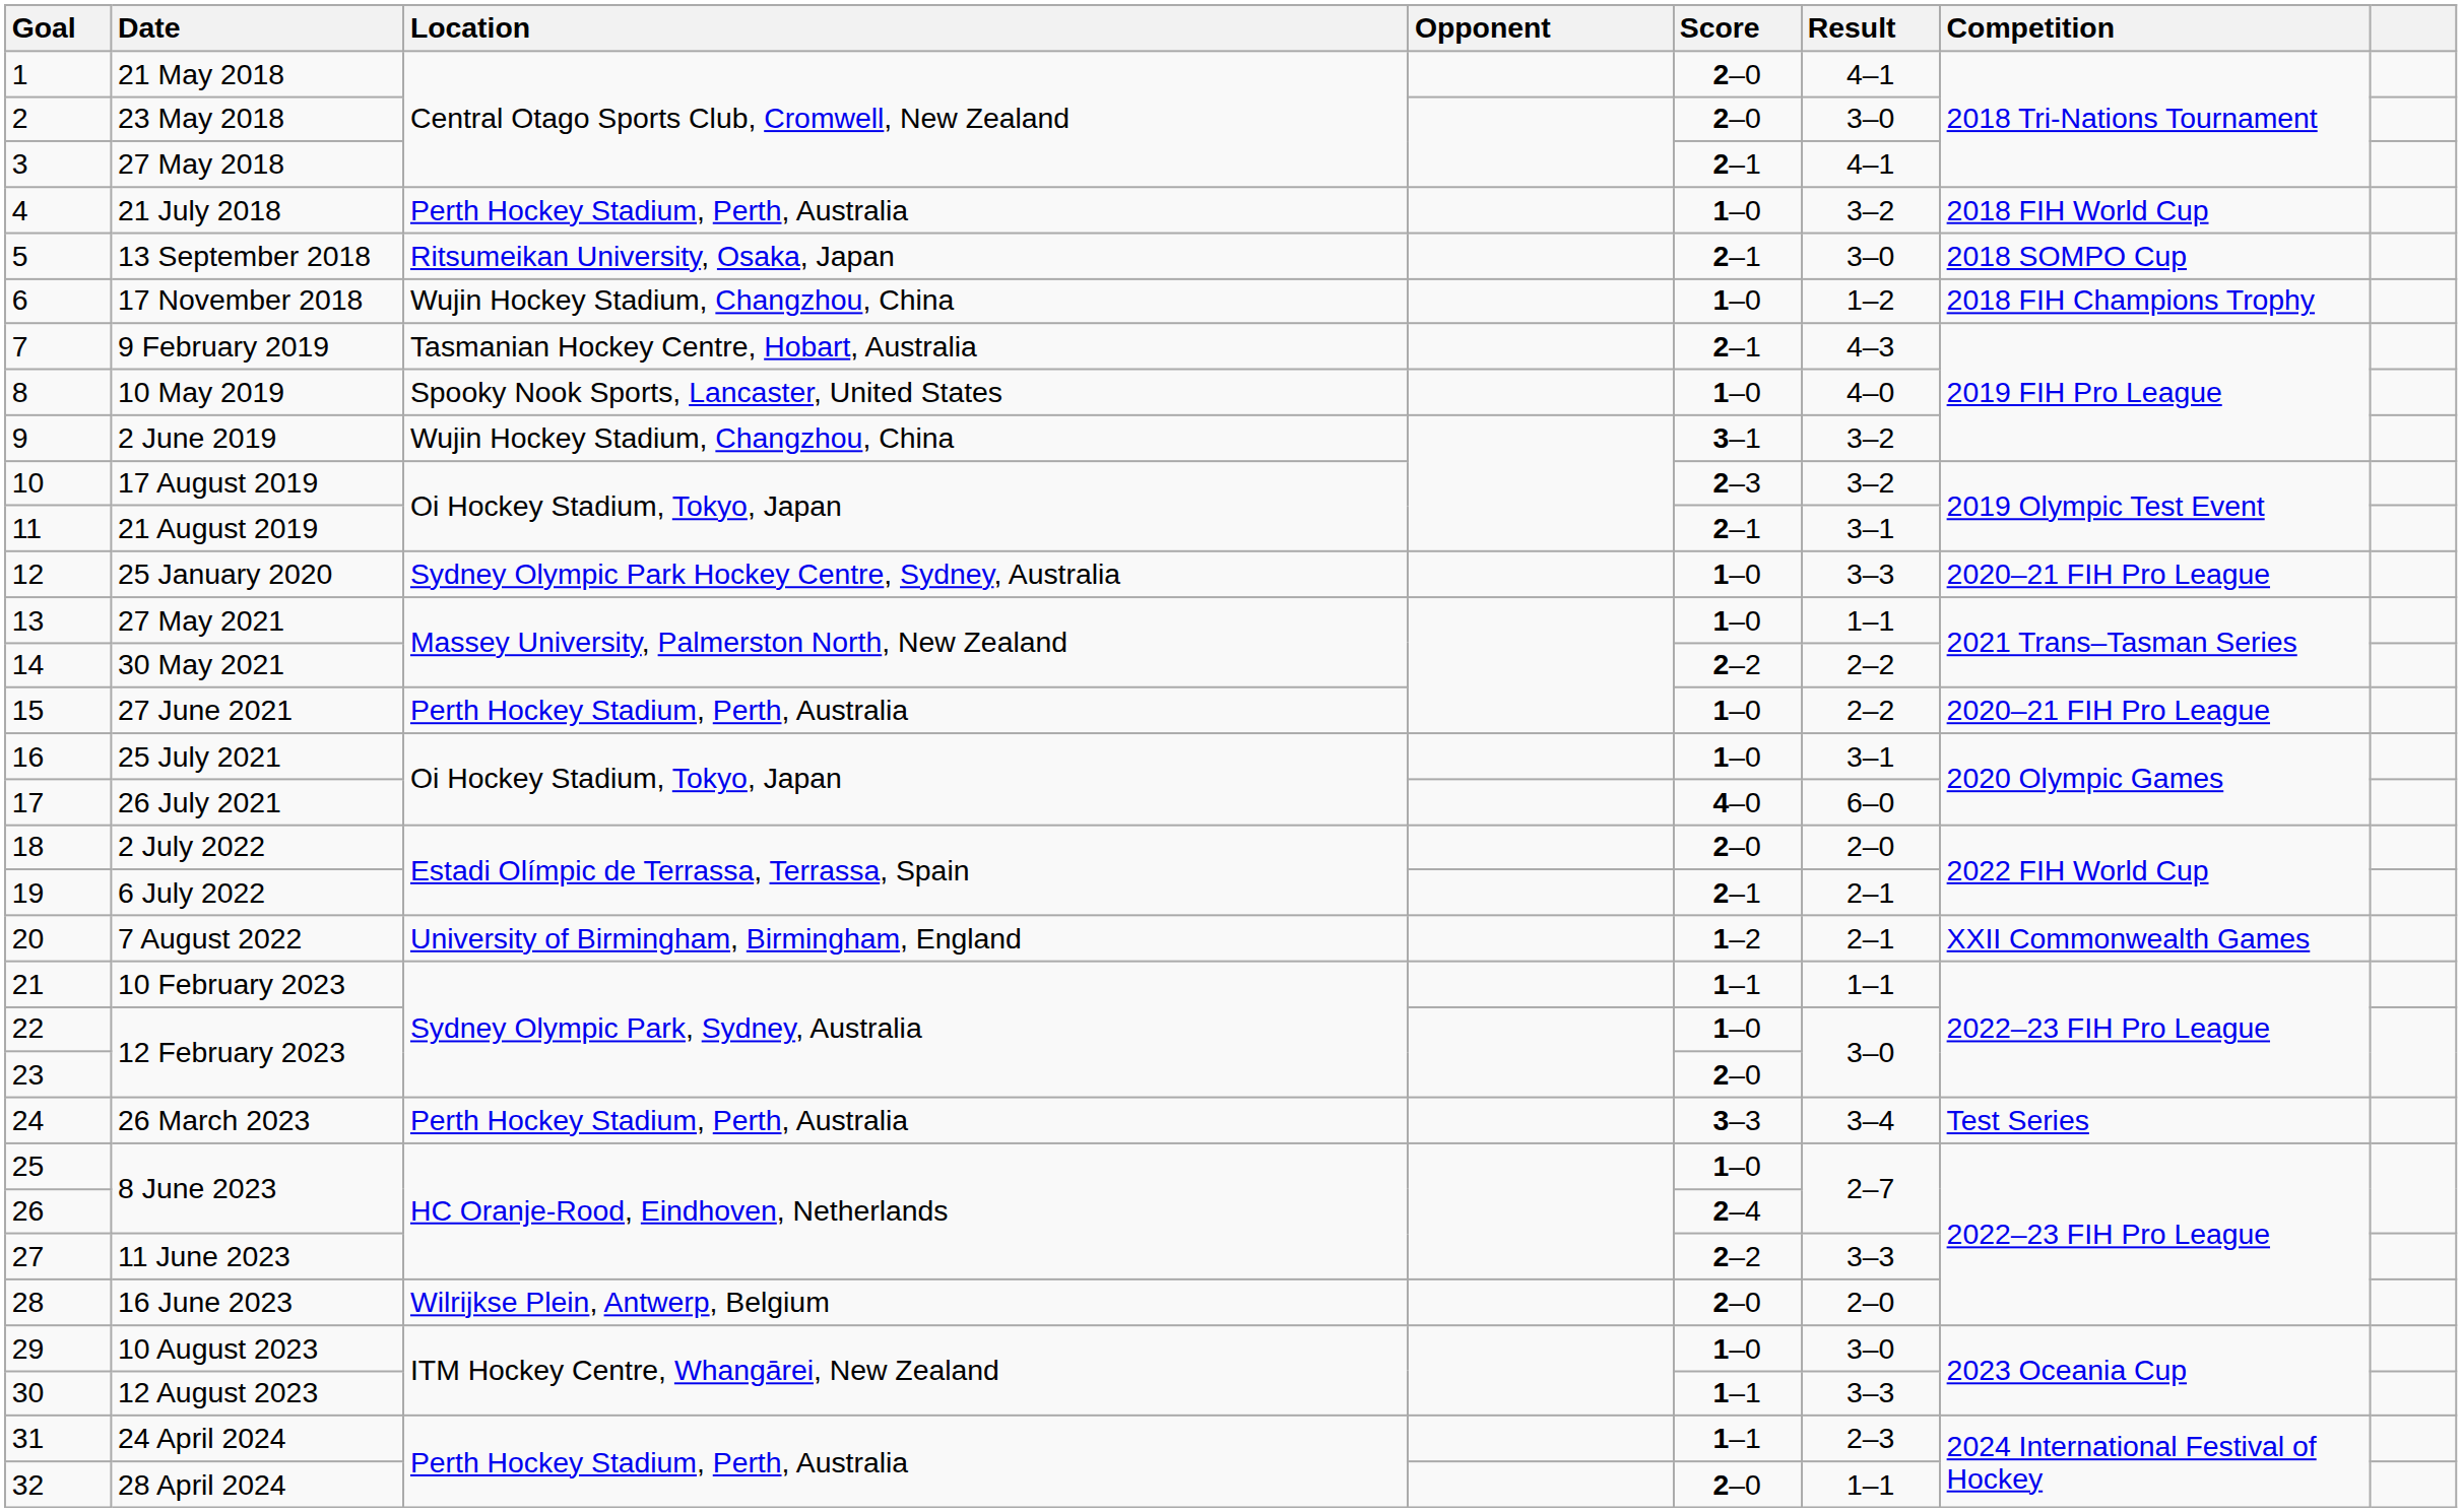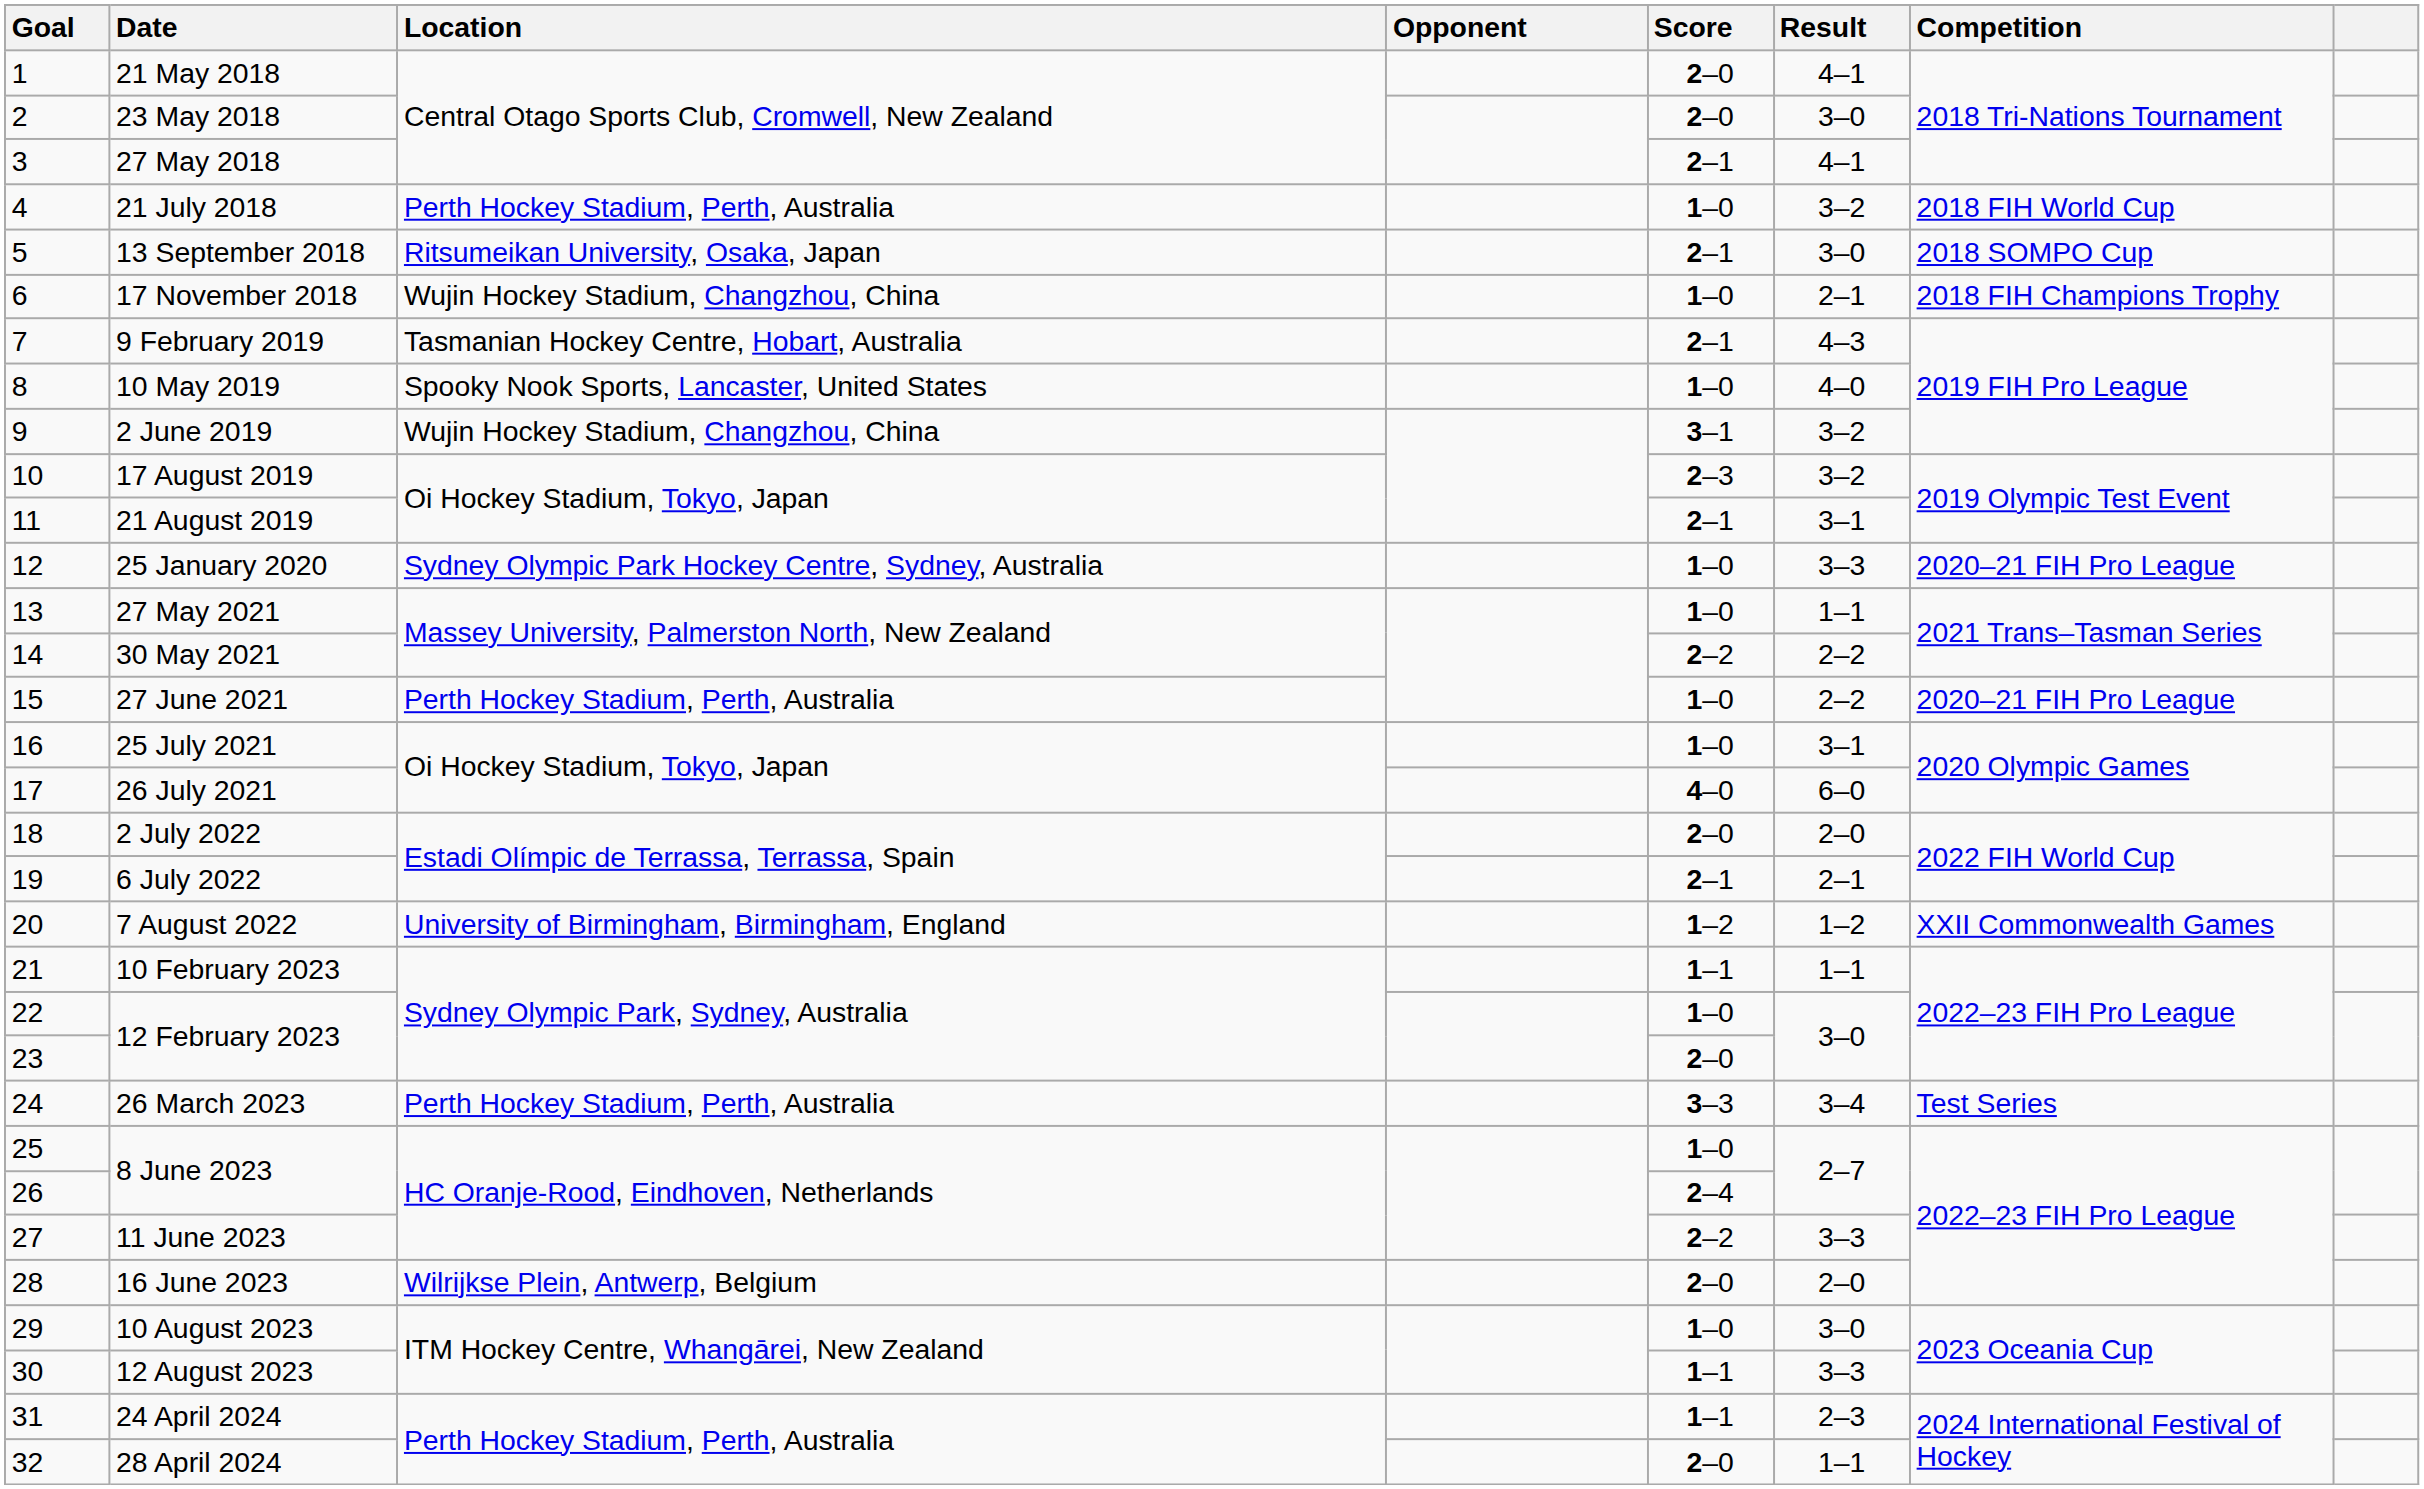 <table class="wikitable sortable" style="font-size:90%" width=97%>
 <tr>
 <th style="width: 25px; text-align: left">Goal</th>
 <th style="width: 100px; text-align: left">Date</th>
 <th style="width: 360px; text-align: left">Location</th>
 <th style="width: 90px; text-align: left">Opponent</th>
 <th style="width: 30px; text-align: left">Score</th>
 <th style="width: 30px; text-align: left">Result</th>
 <th style="width: 150px; text-align: left">Competition</th>
 <th style="width: 25px; text-align: left"></th>
 </tr>
 <tr>
 <td>1</td>
 <td>21 May 2018</td>
 <td rowspan=3>Central Otago Sports Club, <a href='#'>Cromwell</a>, New Zealand</td>
 <td></td>
 <td align="center"><strong>2</strong>–0</td>
 <td align="center">4–1</td>
 <td rowspan=3><a href='#'>2018 Tri-Nations Tournament</a></td>
 <td></td>
 </tr>
 <tr>
 <td>2</td>
 <td>23 May 2018</td>
 <td rowspan=2></td>
 <td align="center"><strong>2</strong>–0</td>
 <td align="center">3–0</td>
 <td></td>
 </tr>
 <tr>
 <td>3</td>
 <td>27 May 2018</td>
 <td align="center"><strong>2</strong>–1</td>
 <td align="center">4–1</td>
 <td></td>
 </tr>
 <tr>
 <td>4</td>
 <td>21 July 2018</td>
 <td><a href='#'>Perth Hockey Stadium</a>, <a href='#'>Perth</a>, Australia</td>
 <td></td>
 <td align="center"><strong>1</strong>–0</td>
 <td align="center">3–2</td>
 <td><a href='#'>2018 FIH World Cup</a></td>
 <td></td>
 </tr>
 <tr>
 <td>5</td>
 <td>13 September 2018</td>
 <td><a href='#'>Ritsumeikan University</a>, <a href='#'>Osaka</a>, Japan</td>
 <td></td>
 <td align="center"><strong>2</strong>–1</td>
 <td align="center">3–0</td>
 <td><a href='#'>2018 SOMPO Cup</a></td>
 <td></td>
 </tr>
 <tr>
 <td>6</td>
 <td>17 November 2018</td>
 <td>Wujin Hockey Stadium, <a href='#'>Changzhou</a>, China</td>
 <td></td>
 <td align="center"><strong>1</strong>–0</td>
-<td align="center">1–2</td>
+<td align="center">2–1</td>
 <td><a href='#'>2018 FIH Champions Trophy</a></td>
 <td></td>
 </tr>
 <tr>
 <td>7</td>
 <td>9 February 2019</td>
 <td>Tasmanian Hockey Centre, <a href='#'>Hobart</a>, Australia</td>
 <td></td>
 <td align="center"><strong>2</strong>–1</td>
 <td align="center">4–3</td>
 <td rowspan=3><a href='#'>2019 FIH Pro League</a></td>
 <td></td>
 </tr>
 <tr>
 <td>8</td>
 <td>10 May 2019</td>
 <td>Spooky Nook Sports, <a href='#'>Lancaster</a>, United States</td>
 <td></td>
 <td align="center"><strong>1</strong>–0</td>
 <td align="center">4–0</td>
 <td></td>
 </tr>
 <tr>
 <td>9</td>
 <td>2 June 2019</td>
 <td>Wujin Hockey Stadium, <a href='#'>Changzhou</a>, China</td>
 <td rowspan=3></td>
 <td align="center"><strong>3</strong>–1</td>
 <td align="center">3–2</td>
 <td></td>
 </tr>
 <tr>
 <td>10</td>
 <td>17 August 2019</td>
 <td rowspan=2>Oi Hockey Stadium, <a href='#'>Tokyo</a>, Japan</td>
 <td align="center"><strong>2</strong>–3</td>
 <td align="center">3–2</td>
 <td rowspan=2><a href='#'>2019 Olympic Test Event</a></td>
 <td></td>
 </tr>
 <tr>
 <td>11</td>
 <td>21 August 2019</td>
 <td align="center"><strong>2</strong>–1</td>
 <td align="center">3–1</td>
 <td></td>
 </tr>
 <tr>
 <td>12</td>
 <td>25 January 2020</td>
 <td><a href='#'>Sydney Olympic Park Hockey Centre</a>, <a href='#'>Sydney</a>, Australia</td>
 <td></td>
 <td align="center"><strong>1</strong>–0</td>
 <td align="center">3–3</td>
 <td><a href='#'>2020–21 FIH Pro League</a></td>
 <td></td>
 </tr>
 <tr>
 <td>13</td>
 <td>27 May 2021</td>
 <td rowspan=2><a href='#'>Massey University</a>, <a href='#'>Palmerston North</a>, New Zealand</td>
 <td rowspan=3></td>
 <td align="center"><strong>1</strong>–0</td>
 <td align="center">1–1</td>
 <td rowspan=2><a href='#'>2021 Trans–Tasman Series</a></td>
 <td></td>
 </tr>
 <tr>
 <td>14</td>
 <td>30 May 2021</td>
 <td align="center"><strong>2</strong>–2</td>
 <td align="center">2–2</td>
 <td></td>
 </tr>
 <tr>
 <td>15</td>
 <td>27 June 2021</td>
 <td><a href='#'>Perth Hockey Stadium</a>, <a href='#'>Perth</a>, Australia</td>
 <td align="center"><strong>1</strong>–0</td>
 <td align="center">2–2</td>
 <td><a href='#'>2020–21 FIH Pro League</a></td>
 <td></td>
 </tr>
 <tr>
 <td>16</td>
 <td>25 July 2021</td>
 <td rowspan=2>Oi Hockey Stadium, <a href='#'>Tokyo</a>, Japan</td>
 <td></td>
 <td align="center"><strong>1</strong>–0</td>
 <td align="center">3–1</td>
 <td rowspan=2><a href='#'>2020 Olympic Games</a></td>
 <td></td>
 </tr>
 <tr>
 <td>17</td>
 <td>26 July 2021</td>
 <td></td>
 <td align="center"><strong>4</strong>–0</td>
 <td align="center">6–0</td>
 <td></td>
 </tr>
 <tr>
 <td>18</td>
 <td>2 July 2022</td>
 <td rowspan=2><a href='#'>Estadi Olímpic de Terrassa</a>, <a href='#'>Terrassa</a>, Spain</td>
 <td></td>
 <td align="center"><strong>2</strong>–0</td>
 <td align="center">2–0</td>
 <td rowspan=2><a href='#'>2022 FIH World Cup</a></td>
 <td></td>
 </tr>
 <tr>
 <td>19</td>
 <td>6 July 2022</td>
 <td></td>
 <td align="center"><strong>2</strong>–1</td>
 <td align="center">2–1</td>
 <td></td>
 </tr>
 <tr>
 <td>20</td>
 <td>7 August 2022</td>
 <td><a href='#'>University of Birmingham</a>, <a href='#'>Birmingham</a>, England</td>
 <td></td>
 <td align="center"><strong>1</strong>–2</td>
-<td align="center">2–1</td>
+<td align="center">1–2</td>
 <td><a href='#'>XXII Commonwealth Games</a></td>
 <td></td>
 </tr>
 <tr>
 <td>21</td>
 <td>10 February 2023</td>
 <td rowspan=3><a href='#'>Sydney Olympic Park</a>, <a href='#'>Sydney</a>, Australia</td>
 <td></td>
 <td align="center"><strong>1</strong>–1</td>
 <td align="center">1–1</td>
 <td rowspan=3><a href='#'>2022–23 FIH Pro League</a></td>
 <td></td>
 </tr>
 <tr>
 <td>22</td>
 <td rowspan=2>12 February 2023</td>
 <td rowspan=2></td>
 <td align="center"><strong>1</strong>–0</td>
 <td rowspan=2; align="center">3–0</td>
 <td rowspan=2></td>
 </tr>
 <tr>
 <td>23</td>
 <td align="center"><strong>2</strong>–0</td>
 </tr>
 <tr>
 <td>24</td>
 <td>26 March 2023</td>
 <td><a href='#'>Perth Hockey Stadium</a>, <a href='#'>Perth</a>, Australia</td>
 <td></td>
 <td align="center"><strong>3</strong>–3</td>
 <td align="center">3–4</td>
 <td><a href='#'>Test Series</a></td>
 <td></td>
 </tr>
 <tr>
 <td>25</td>
 <td rowspan=2>8 June 2023</td>
 <td rowspan=3><a href='#'>HC Oranje-Rood</a>, <a href='#'>Eindhoven</a>, Netherlands</td>
 <td rowspan=3></td>
 <td align="center"><strong>1</strong>–0</td>
 <td rowspan=2; align="center">2–7</td>
 <td rowspan=4><a href='#'>2022–23 FIH Pro League</a></td>
 <td rowspan=2></td>
 </tr>
 <tr>
 <td>26</td>
 <td align="center"><strong>2</strong>–4</td>
 </tr>
 <tr>
 <td>27</td>
 <td>11 June 2023</td>
 <td align="center"><strong>2</strong>–2</td>
 <td align="center">3–3</td>
 <td></td>
 </tr>
 <tr>
 <td>28</td>
 <td>16 June 2023</td>
 <td><a href='#'>Wilrijkse Plein</a>, <a href='#'>Antwerp</a>, Belgium</td>
 <td></td>
 <td align="center"><strong>2</strong>–0</td>
 <td align="center">2–0</td>
 <td></td>
 </tr>
 <tr>
 <td>29</td>
 <td>10 August 2023</td>
 <td rowspan=2>ITM Hockey Centre, <a href='#'>Whangārei</a>, New Zealand</td>
 <td rowspan=2></td>
 <td align="center"><strong>1</strong>–0</td>
 <td align="center">3–0</td>
 <td rowspan=2><a href='#'>2023 Oceania Cup</a></td>
 <td></td>
 </tr>
 <tr>
 <td>30</td>
 <td>12 August 2023</td>
 <td align="center"><strong>1</strong>–1</td>
 <td align="center">3–3</td>
 <td></td>
 </tr>
 <tr>
 <td>31</td>
 <td>24 April 2024</td>
 <td rowspan=2><a href='#'>Perth Hockey Stadium</a>, <a href='#'>Perth</a>, Australia</td>
 <td></td>
 <td align="center"><strong>1</strong>–1</td>
 <td align="center">2–3</td>
 <td rowspan=2><a href='#'>2024 International Festival of Hockey</a></td>
 <td></td>
 </tr>
 <tr>
 <td>32</td>
 <td>28 April 2024</td>
 <td></td>
 <td align="center"><strong>2</strong>–0</td>
 <td align="center">1–1</td>
 <td></td>
 </tr>
 </table>
